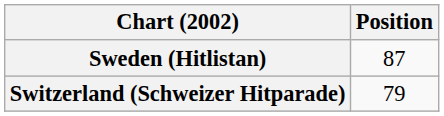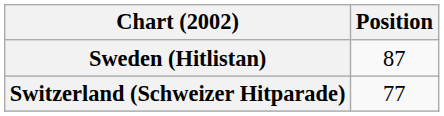 <table class="wikitable sortable plainrowheaders">
 <tr>
 <th>Chart (2002)</th>
 <th>Position</th>
 </tr>
 <tr>
 <th scope="row">Sweden (Hitlistan)</th>
 <td align="center">87</td>
 </tr>
 <tr>
 <th scope="row">Switzerland (Schweizer Hitparade)</th>
-<td align="center">79</td>
+<td align="center">77</td>
 </tr>
 </table>
